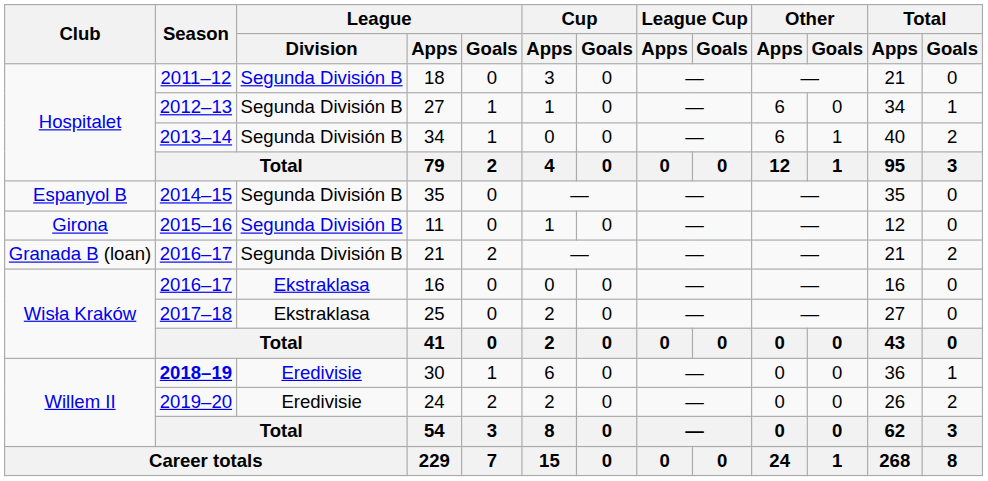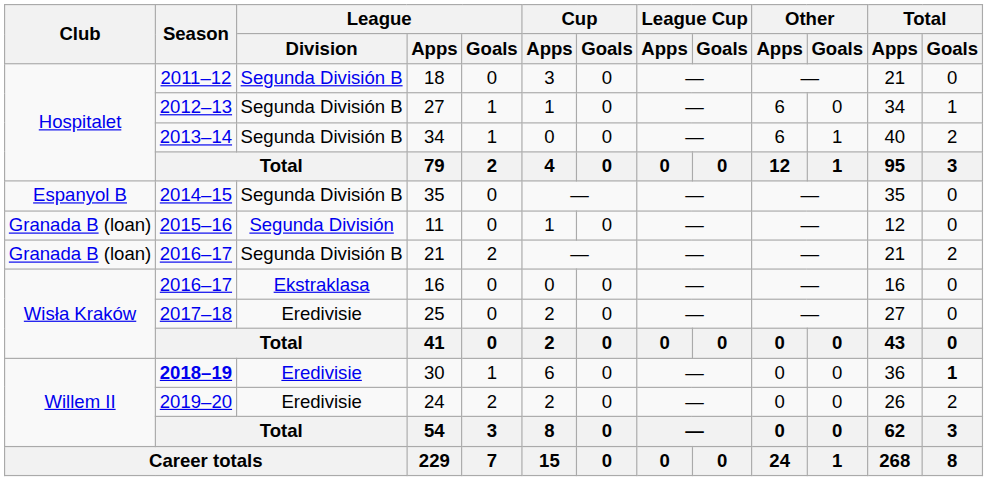 <table class="wikitable" style="text-align: center">
 <tr>
 <th rowspan="2">Club</th>
 <th rowspan="2">Season</th>
 <th colspan="3">League</th>
 <th colspan="2">Cup</th>
 <th colspan="2">League Cup</th>
 <th colspan="2">Other</th>
 <th colspan="2">Total</th>
 </tr>
 <tr>
 <th>Division</th>
 <th>Apps</th>
 <th>Goals</th>
 <th>Apps</th>
 <th>Goals</th>
 <th>Apps</th>
 <th>Goals</th>
 <th>Apps</th>
 <th>Goals</th>
 <th>Apps</th>
 <th>Goals</th>
 </tr>
 <tr>
 <td rowspan="4"><a href='#'>Hospitalet</a></td>
 <td><a href='#'>2011–12</a></td>
 <td><a href='#'>Segunda División B</a></td>
 <td>18</td>
 <td>0</td>
 <td>3</td>
 <td>0</td>
 <td colspan="2">—</td>
 <td colspan="2">—</td>
 <td>21</td>
 <td>0</td>
 </tr>
 <tr>
 <td><a href='#'>2012–13</a></td>
 <td>Segunda División B</td>
 <td>27</td>
 <td>1</td>
 <td>1</td>
 <td>0</td>
 <td colspan="2">—</td>
 <td>6</td>
 <td>0</td>
 <td>34</td>
 <td>1</td>
 </tr>
 <tr>
 <td><a href='#'>2013–14</a></td>
 <td>Segunda División B</td>
 <td>34</td>
 <td>1</td>
 <td>0</td>
 <td>0</td>
 <td colspan="2">—</td>
 <td>6</td>
 <td>1</td>
 <td>40</td>
 <td>2</td>
 </tr>
 <tr>
 <th colspan="2">Total</th>
 <th>79</th>
 <th>2</th>
 <th>4</th>
 <th>0</th>
 <th>0</th>
 <th>0</th>
 <th>12</th>
 <th>1</th>
 <th>95</th>
 <th>3</th>
 </tr>
 <tr>
 <td><a href='#'>Espanyol B</a></td>
 <td><a href='#'>2014–15</a></td>
 <td>Segunda División B</td>
 <td>35</td>
 <td>0</td>
 <td colspan="2">—</td>
 <td colspan="2">—</td>
 <td colspan="2">—</td>
 <td>35</td>
 <td>0</td>
 </tr>
 <tr>
-<td><a href='#'>Girona</a></td>
+<td><a href='#'>Granada B</a> (loan)</td>
 <td><a href='#'>2015–16</a></td>
-<td><a href='#'>Segunda División B</a></td>
+<td><a href='#'>Segunda División</a></td>
 <td>11</td>
 <td>0</td>
 <td>1</td>
 <td>0</td>
 <td colspan="2">—</td>
 <td colspan="2">—</td>
 <td>12</td>
 <td>0</td>
 </tr>
 <tr>
 <td><a href='#'>Granada B</a> (loan)</td>
 <td><a href='#'>2016–17</a></td>
 <td>Segunda División B</td>
 <td>21</td>
 <td>2</td>
 <td colspan="2">—</td>
 <td colspan="2">—</td>
 <td colspan="2">—</td>
 <td>21</td>
 <td>2</td>
 </tr>
 <tr>
 <td rowspan="3"><a href='#'>Wisła Kraków</a></td>
 <td><a href='#'>2016–17</a></td>
 <td><a href='#'>Ekstraklasa</a></td>
 <td>16</td>
 <td>0</td>
 <td>0</td>
 <td>0</td>
 <td colspan="2">—</td>
 <td colspan="2">—</td>
 <td>16</td>
 <td>0</td>
 </tr>
 <tr>
 <td><a href='#'>2017–18</a></td>
-<td>Ekstraklasa</td>
+<td>Eredivisie</td>
 <td>25</td>
 <td>0</td>
 <td>2</td>
 <td>0</td>
 <td colspan="2">—</td>
 <td colspan="2">—</td>
 <td>27</td>
 <td>0</td>
 </tr>
 <tr>
 <th colspan="2">Total</th>
 <th>41</th>
 <th>0</th>
 <th>2</th>
 <th>0</th>
 <th>0</th>
 <th>0</th>
 <th>0</th>
 <th>0</th>
 <th>43</th>
 <th>0</th>
 </tr>
 <tr>
 <td rowspan="3"><a href='#'>Willem II</a></td>
 <td><strong><a href='#'>2018–19</a></strong></td>
 <td><a href='#'>Eredivisie</a></td>
 <td>30</td>
 <td>1</td>
 <td>6</td>
 <td>0</td>
 <td colspan="2">—</td>
 <td>0</td>
 <td>0</td>
 <td>36</td>
-<td>1</td>
+<td><strong>1</strong></td>
 </tr>
 <tr>
 <td><a href='#'>2019–20</a></td>
 <td>Eredivisie</td>
 <td>24</td>
 <td>2</td>
 <td>2</td>
 <td>0</td>
 <td colspan="2">—</td>
 <td>0</td>
 <td>0</td>
 <td>26</td>
 <td>2</td>
 </tr>
 <tr>
 <th colspan="2">Total</th>
 <th>54</th>
 <th>3</th>
 <th>8</th>
 <th>0</th>
 <th colspan="2">—</th>
 <th>0</th>
 <th>0</th>
 <th>62</th>
 <th>3</th>
 </tr>
 <tr>
 <th colspan="3">Career totals</th>
 <th>229</th>
 <th>7</th>
 <th>15</th>
 <th>0</th>
 <th>0</th>
 <th>0</th>
 <th>24</th>
 <th>1</th>
 <th>268</th>
 <th>8</th>
 </tr>
 </table>
